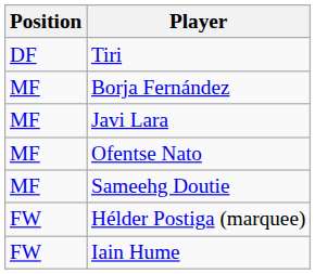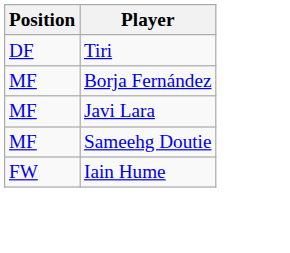 <table class="wikitable sortable">
 <tr>
 <th>Position</th>
 <th>Player</th>
 </tr>
 <tr>
 <td><a href='#'>DF</a></td>
 <td> <a href='#'>Tiri</a></td>
 </tr>
 <tr>
 <td><a href='#'>MF</a></td>
 <td> <a href='#'>Borja Fernández</a></td>
 </tr>
 <tr>
 <td><a href='#'>MF</a></td>
 <td> <a href='#'>Javi Lara</a></td>
 </tr>
 <tr>
 <td><a href='#'>MF</a></td>
-<td> <a href='#'>Ofentse Nato</a></td>
-</tr>
-<tr>
-<td><a href='#'>MF</a></td>
 <td> <a href='#'>Sameehg Doutie</a></td>
-</tr>
-<tr>
-<td><a href='#'>FW</a></td>
-<td> <a href='#'>Hélder Postiga</a> (marquee)</td>
 </tr>
 <tr>
 <td><a href='#'>FW</a></td>
 <td> <a href='#'>Iain Hume</a></td>
 </tr>
 </table>
